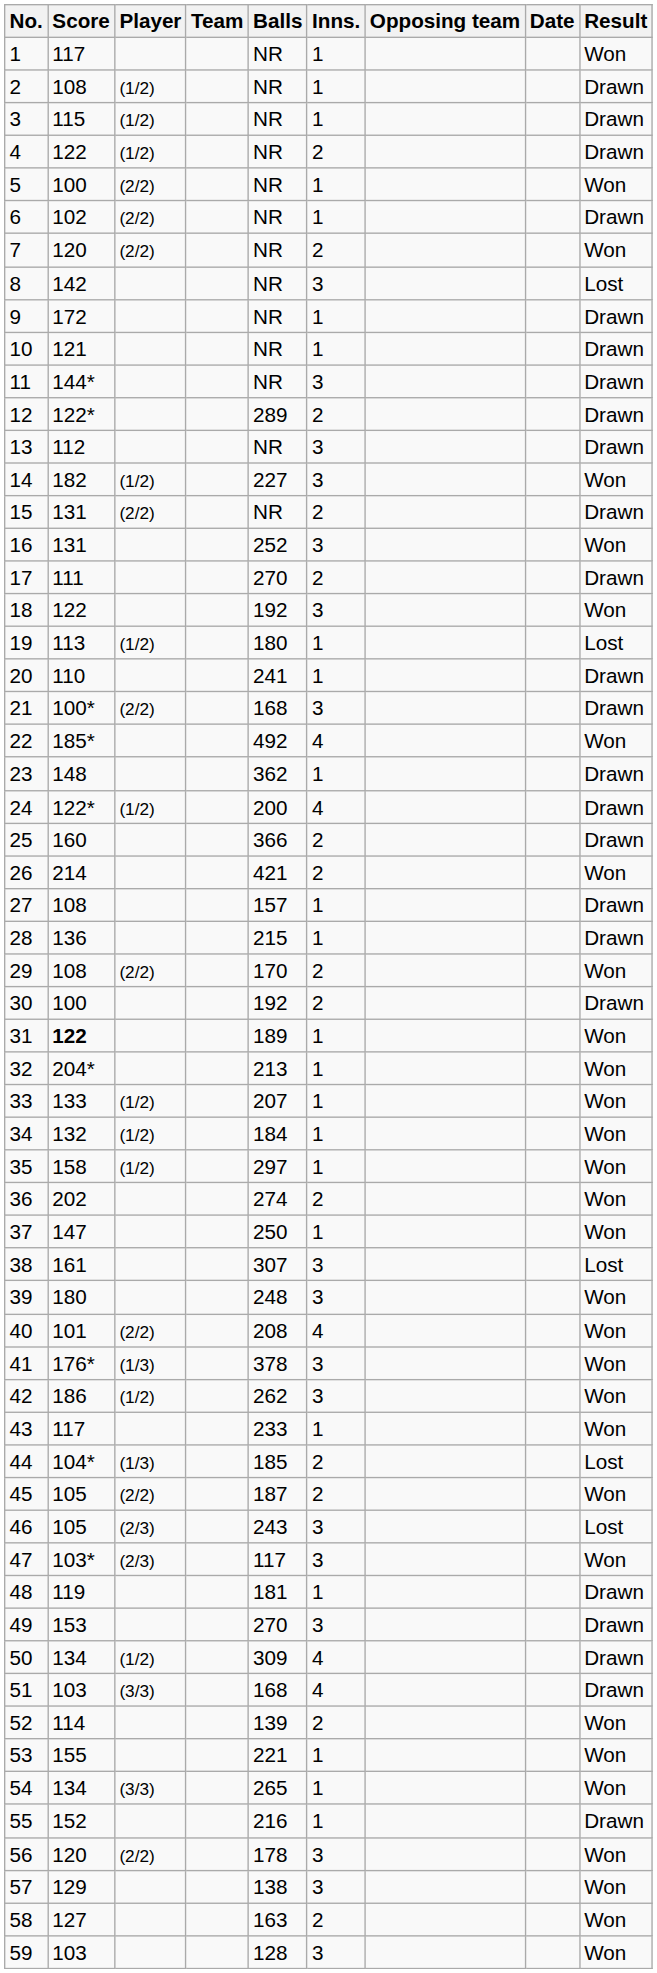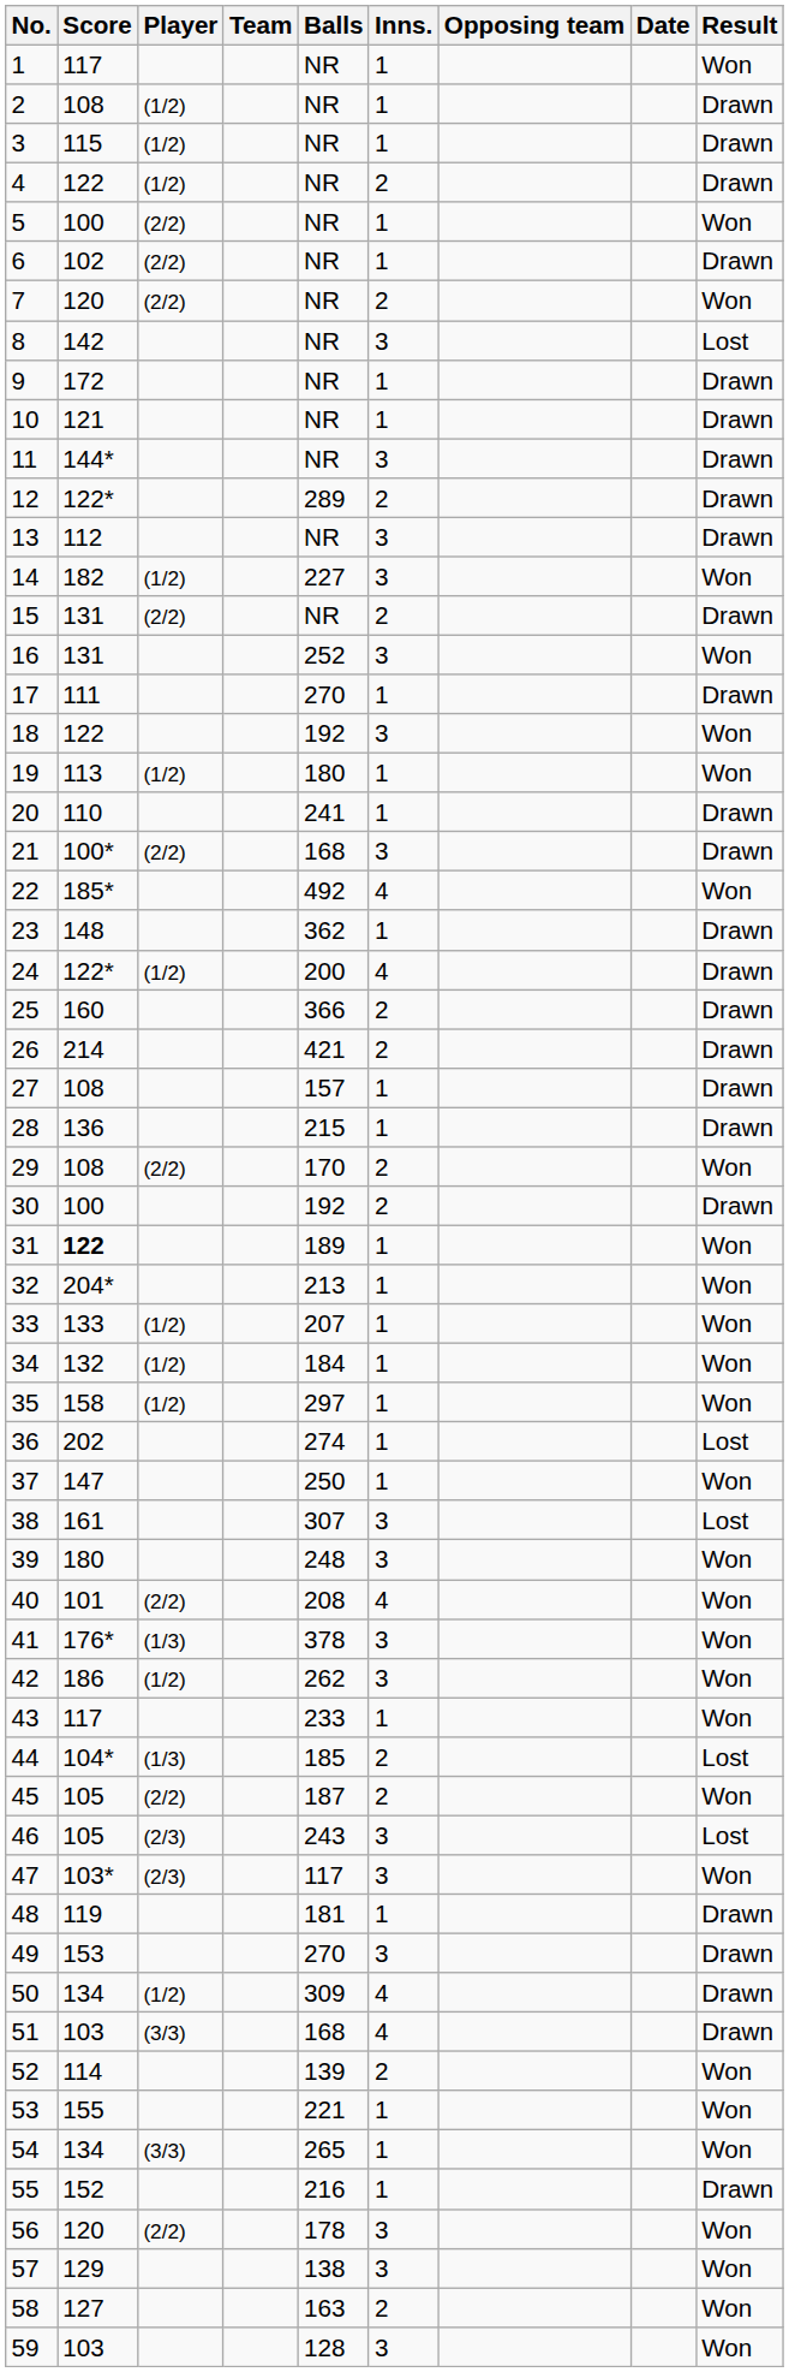 <table class="wikitable sortable" style="font-size:95%">
 <tr>
 <th>No.</th>
 <th>Score</th>
 <th>Player</th>
 <th>Team</th>
 <th>Balls</th>
 <th>Inns.</th>
 <th>Opposing team</th>
 <th>Date</th>
 <th>Result</th>
 </tr>
 <tr>
 <td>1</td>
 <td> 117</td>
 <td></td>
 <td></td>
 <td> NR</td>
 <td>1</td>
 <td></td>
 <td></td>
 <td>Won</td>
 </tr>
 <tr>
 <td>2</td>
 <td> 108</td>
 <td> <small>(1/2)</small></td>
 <td></td>
 <td> NR</td>
 <td>1</td>
 <td></td>
 <td></td>
 <td>Drawn</td>
 </tr>
 <tr>
 <td>3</td>
 <td> 115</td>
 <td> <small>(1/2)</small></td>
 <td></td>
 <td> NR</td>
 <td>1</td>
 <td></td>
 <td></td>
 <td>Drawn</td>
 </tr>
 <tr>
 <td>4</td>
 <td> 122</td>
 <td> <small>(1/2)</small></td>
 <td></td>
 <td> NR</td>
 <td>2</td>
 <td></td>
 <td></td>
 <td>Drawn</td>
 </tr>
 <tr>
 <td>5</td>
 <td> 100</td>
 <td> <small>(2/2)</small></td>
 <td></td>
 <td> NR</td>
 <td>1</td>
 <td></td>
 <td></td>
 <td>Won</td>
 </tr>
 <tr>
 <td>6</td>
 <td> 102</td>
 <td> <small>(2/2)</small></td>
 <td></td>
 <td> NR</td>
 <td>1</td>
 <td></td>
 <td></td>
 <td>Drawn</td>
 </tr>
 <tr>
 <td>7</td>
 <td> 120</td>
 <td> <small>(2/2)</small></td>
 <td></td>
 <td> NR</td>
 <td>2</td>
 <td></td>
 <td></td>
 <td>Won</td>
 </tr>
 <tr>
 <td>8</td>
 <td> 142</td>
 <td></td>
 <td></td>
 <td> NR</td>
 <td>3</td>
 <td></td>
 <td></td>
 <td>Lost</td>
 </tr>
 <tr>
 <td>9</td>
 <td> 172</td>
 <td></td>
 <td></td>
 <td> NR</td>
 <td>1</td>
 <td></td>
 <td></td>
 <td>Drawn</td>
 </tr>
 <tr>
 <td>10</td>
 <td> 121</td>
 <td></td>
 <td></td>
 <td> NR</td>
 <td>1</td>
 <td></td>
 <td></td>
 <td>Drawn</td>
 </tr>
 <tr>
 <td>11</td>
 <td> 144*</td>
 <td></td>
 <td></td>
 <td> NR</td>
 <td>3</td>
 <td></td>
 <td></td>
 <td>Drawn</td>
 </tr>
 <tr>
 <td>12</td>
 <td> 122*</td>
 <td></td>
 <td></td>
 <td> 289</td>
 <td>2</td>
 <td></td>
 <td></td>
 <td>Drawn</td>
 </tr>
 <tr>
 <td>13</td>
 <td> 112</td>
 <td></td>
 <td></td>
 <td> NR</td>
 <td>3</td>
 <td></td>
 <td></td>
 <td>Drawn</td>
 </tr>
 <tr>
 <td>14</td>
 <td> 182</td>
 <td> <small>(1/2)</small></td>
 <td></td>
 <td> 227</td>
 <td>3</td>
 <td></td>
 <td></td>
 <td>Won</td>
 </tr>
 <tr>
 <td>15</td>
 <td> 131</td>
 <td> <small>(2/2)</small></td>
 <td></td>
 <td> NR</td>
 <td>2</td>
 <td></td>
 <td></td>
 <td>Drawn</td>
 </tr>
 <tr>
 <td>16</td>
 <td> 131</td>
 <td></td>
 <td></td>
 <td> 252</td>
 <td>3</td>
 <td></td>
 <td></td>
 <td>Won</td>
 </tr>
 <tr>
 <td>17</td>
 <td> 111</td>
 <td></td>
 <td></td>
 <td> 270</td>
-<td>2</td>
+<td>1</td>
 <td></td>
 <td></td>
 <td>Drawn</td>
 </tr>
 <tr>
 <td>18</td>
 <td> 122</td>
 <td></td>
 <td></td>
 <td> 192</td>
 <td>3</td>
 <td></td>
 <td></td>
 <td>Won</td>
 </tr>
 <tr>
 <td>19</td>
 <td> 113</td>
 <td> <small>(1/2)</small></td>
 <td></td>
 <td> 180</td>
 <td>1</td>
 <td></td>
 <td></td>
-<td>Lost</td>
+<td>Won</td>
 </tr>
 <tr>
 <td>20</td>
 <td> 110</td>
 <td></td>
 <td></td>
 <td> 241</td>
 <td>1</td>
 <td></td>
 <td></td>
 <td>Drawn</td>
 </tr>
 <tr>
 <td>21</td>
 <td> 100*</td>
 <td> <small>(2/2)</small></td>
 <td></td>
 <td> 168</td>
 <td>3</td>
 <td></td>
 <td></td>
 <td>Drawn</td>
 </tr>
 <tr>
 <td>22</td>
 <td> 185*</td>
 <td></td>
 <td></td>
 <td> 492</td>
 <td>4</td>
 <td></td>
 <td></td>
 <td>Won</td>
 </tr>
 <tr>
 <td>23</td>
 <td> 148</td>
 <td></td>
 <td></td>
 <td> 362</td>
 <td>1</td>
 <td></td>
 <td></td>
 <td>Drawn</td>
 </tr>
 <tr>
 <td>24</td>
 <td> 122*</td>
 <td> <small>(1/2)</small></td>
 <td></td>
 <td> 200</td>
 <td>4</td>
 <td></td>
 <td></td>
 <td>Drawn</td>
 </tr>
 <tr>
 <td>25</td>
 <td> 160</td>
 <td></td>
 <td></td>
 <td> 366</td>
 <td>2</td>
 <td></td>
 <td></td>
 <td>Drawn</td>
 </tr>
 <tr>
 <td>26</td>
 <td> 214</td>
 <td></td>
 <td></td>
 <td> 421</td>
 <td>2</td>
 <td></td>
 <td></td>
-<td>Won</td>
+<td>Drawn</td>
 </tr>
 <tr>
 <td>27</td>
 <td> 108</td>
 <td></td>
 <td></td>
 <td> 157</td>
 <td>1</td>
 <td></td>
 <td></td>
 <td>Drawn</td>
 </tr>
 <tr>
 <td>28</td>
 <td> 136</td>
 <td></td>
 <td></td>
 <td> 215</td>
 <td>1</td>
 <td></td>
 <td></td>
 <td>Drawn</td>
 </tr>
 <tr>
 <td>29</td>
 <td> 108</td>
 <td> <small>(2/2)</small></td>
 <td></td>
 <td> 170</td>
 <td>2</td>
 <td></td>
 <td></td>
 <td>Won</td>
 </tr>
 <tr>
 <td>30</td>
 <td> 100</td>
 <td></td>
 <td></td>
 <td> 192</td>
 <td>2</td>
 <td></td>
 <td></td>
 <td>Drawn</td>
 </tr>
 <tr>
 <td>31</td>
 <td><strong> 122</strong></td>
 <td></td>
 <td></td>
 <td> 189</td>
 <td>1</td>
 <td></td>
 <td></td>
 <td>Won</td>
 </tr>
 <tr>
 <td>32</td>
 <td> 204*</td>
 <td></td>
 <td></td>
 <td> 213</td>
 <td>1</td>
 <td></td>
 <td></td>
 <td>Won</td>
 </tr>
 <tr>
 <td>33</td>
 <td> 133</td>
 <td> <small>(1/2)</small></td>
 <td></td>
 <td> 207</td>
 <td>1</td>
 <td></td>
 <td></td>
 <td>Won</td>
 </tr>
 <tr>
 <td>34</td>
 <td> 132</td>
 <td> <small>(1/2)</small></td>
 <td></td>
 <td> 184</td>
 <td>1</td>
 <td></td>
 <td></td>
 <td>Won</td>
 </tr>
 <tr>
 <td>35</td>
 <td> 158</td>
 <td> <small>(1/2)</small></td>
 <td></td>
 <td> 297</td>
 <td>1</td>
 <td></td>
 <td></td>
 <td>Won</td>
 </tr>
 <tr>
 <td>36</td>
 <td> 202</td>
 <td></td>
 <td></td>
 <td> 274</td>
-<td>2</td>
+<td>1</td>
 <td></td>
 <td></td>
-<td>Won</td>
+<td>Lost</td>
 </tr>
 <tr>
 <td>37</td>
 <td> 147</td>
 <td></td>
 <td></td>
 <td> 250</td>
 <td>1</td>
 <td></td>
 <td></td>
 <td>Won</td>
 </tr>
 <tr>
 <td>38</td>
 <td> 161</td>
 <td></td>
 <td></td>
 <td> 307</td>
 <td>3</td>
 <td></td>
 <td></td>
 <td>Lost</td>
 </tr>
 <tr>
 <td>39</td>
 <td> 180</td>
 <td></td>
 <td></td>
 <td> 248</td>
 <td>3</td>
 <td></td>
 <td></td>
 <td>Won</td>
 </tr>
 <tr>
 <td>40</td>
 <td> 101</td>
 <td> <small>(2/2)</small></td>
 <td></td>
 <td> 208</td>
 <td>4</td>
 <td></td>
 <td></td>
 <td>Won</td>
 </tr>
 <tr>
 <td>41</td>
 <td> 176*</td>
 <td> <small>(1/3)</small></td>
 <td></td>
 <td> 378</td>
 <td>3</td>
 <td></td>
 <td></td>
 <td>Won</td>
 </tr>
 <tr>
 <td>42</td>
 <td> 186</td>
 <td> <small>(1/2)</small></td>
 <td></td>
 <td> 262</td>
 <td>3</td>
 <td></td>
 <td></td>
 <td>Won</td>
 </tr>
 <tr>
 <td>43</td>
 <td> 117</td>
 <td></td>
 <td></td>
 <td> 233</td>
 <td>1</td>
 <td></td>
 <td></td>
 <td>Won</td>
 </tr>
 <tr>
 <td>44</td>
 <td> 104*</td>
 <td> <small>(1/3)</small></td>
 <td></td>
 <td> 185</td>
 <td>2</td>
 <td></td>
 <td></td>
 <td>Lost</td>
 </tr>
 <tr>
 <td>45</td>
 <td> 105</td>
 <td> <small>(2/2)</small></td>
 <td></td>
 <td> 187</td>
 <td>2</td>
 <td></td>
 <td></td>
 <td>Won</td>
 </tr>
 <tr>
 <td>46</td>
 <td> 105</td>
 <td> <small>(2/3)</small></td>
 <td></td>
 <td> 243</td>
 <td>3</td>
 <td></td>
 <td></td>
 <td>Lost</td>
 </tr>
 <tr>
 <td>47</td>
 <td> 103*</td>
 <td> <small>(2/3)</small></td>
 <td></td>
 <td> 117</td>
 <td>3</td>
 <td></td>
 <td></td>
 <td>Won</td>
 </tr>
 <tr>
 <td>48</td>
 <td> 119</td>
 <td></td>
 <td></td>
 <td> 181</td>
 <td>1</td>
 <td></td>
 <td></td>
 <td>Drawn</td>
 </tr>
 <tr>
 <td>49</td>
 <td> 153</td>
 <td></td>
 <td></td>
 <td> 270</td>
 <td>3</td>
 <td></td>
 <td></td>
 <td>Drawn</td>
 </tr>
 <tr>
 <td>50</td>
 <td> 134</td>
 <td><small>(1/2)</small></td>
 <td></td>
 <td> 309</td>
 <td>4</td>
 <td></td>
 <td></td>
 <td>Drawn</td>
 </tr>
 <tr>
 <td>51</td>
 <td> 103</td>
 <td> <small>(3/3)</small></td>
 <td></td>
 <td> 168</td>
 <td>4</td>
 <td></td>
 <td></td>
 <td>Drawn</td>
 </tr>
 <tr>
 <td>52</td>
 <td> 114</td>
 <td></td>
 <td></td>
 <td> 139</td>
 <td>2</td>
 <td></td>
 <td></td>
 <td>Won</td>
 </tr>
 <tr>
 <td>53</td>
 <td> 155</td>
 <td></td>
 <td></td>
 <td> 221</td>
 <td>1</td>
 <td></td>
 <td></td>
 <td>Won</td>
 </tr>
 <tr>
 <td>54</td>
 <td> 134</td>
 <td> <small>(3/3)</small></td>
 <td></td>
 <td> 265</td>
 <td>1</td>
 <td></td>
 <td></td>
 <td>Won</td>
 </tr>
 <tr>
 <td>55</td>
 <td> 152</td>
 <td></td>
 <td></td>
 <td> 216</td>
 <td>1</td>
 <td></td>
 <td></td>
 <td>Drawn</td>
 </tr>
 <tr>
 <td>56</td>
 <td> 120</td>
 <td><small>(2/2)</small></td>
 <td></td>
 <td>178</td>
 <td>3</td>
 <td></td>
 <td></td>
 <td>Won</td>
 </tr>
 <tr>
 <td>57</td>
 <td> 129</td>
 <td></td>
 <td></td>
 <td>138</td>
 <td>3</td>
 <td></td>
 <td></td>
 <td>Won</td>
 </tr>
 <tr>
 <td>58</td>
 <td> 127</td>
 <td></td>
 <td></td>
 <td>163</td>
 <td>2</td>
 <td></td>
 <td></td>
 <td>Won</td>
 </tr>
 <tr>
 <td>59</td>
 <td> 103</td>
 <td></td>
 <td></td>
 <td>128</td>
 <td>3</td>
 <td></td>
 <td></td>
 <td>Won</td>
 </tr>
 </table>
